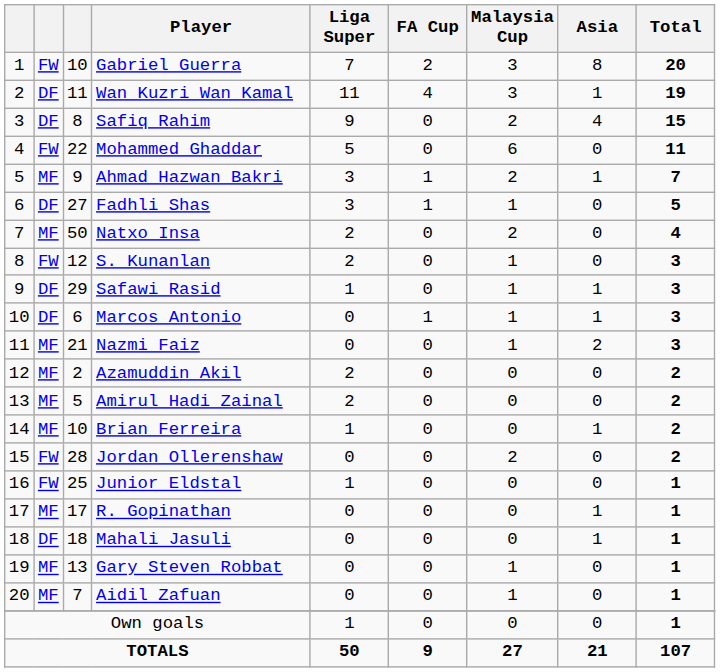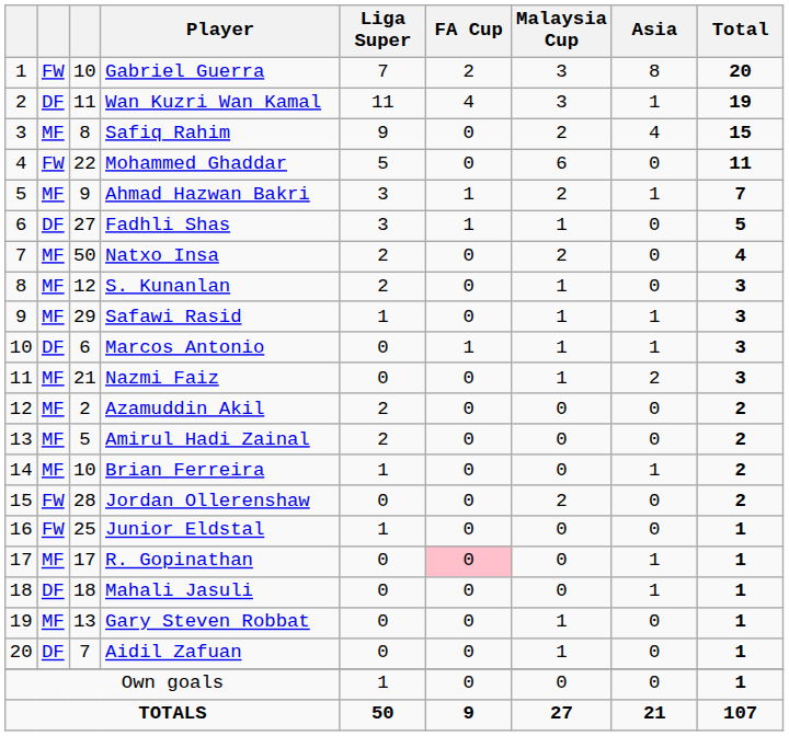 <table class="wikitable sortable" style="font-size: 95%; text-align: center;">
 <tr>
 <th width=10></th>
 <th width=10></th>
 <th width=10></th>
 <th width=150>Player</th>
 <th width=50>Liga Super</th>
 <th width=50>FA Cup</th>
 <th width=50>Malaysia Cup</th>
 <th width=50>Asia</th>
 <th width=50>Total</th>
 </tr>
 <tr>
 <td>1</td>
 <td><a href='#'>FW</a></td>
 <td>10</td>
 <td align=left> <a href='#'>Gabriel Guerra</a></td>
 <td>7</td>
 <td>2</td>
 <td>3</td>
 <td>8</td>
 <td><strong>20</strong></td>
 </tr>
 <tr>
 <td>2</td>
 <td><a href='#'>DF</a></td>
 <td>11</td>
 <td align=left> <a href='#'>Wan Kuzri Wan Kamal</a></td>
 <td>11</td>
 <td>4</td>
 <td>3</td>
 <td>1</td>
 <td><strong>19</strong></td>
 </tr>
 <tr>
 <td>3</td>
-<td><a href='#'>DF</a></td>
+<td><a href='#'>MF</a></td>
 <td>8</td>
 <td align=left> <a href='#'>Safiq Rahim</a></td>
 <td>9</td>
 <td>0</td>
 <td>2</td>
 <td>4</td>
 <td><strong>15</strong></td>
 </tr>
 <tr>
 <td>4</td>
 <td><a href='#'>FW</a></td>
 <td>22</td>
 <td align=left> <a href='#'>Mohammed Ghaddar</a></td>
 <td>5</td>
 <td>0</td>
 <td>6</td>
 <td>0</td>
 <td><strong>11</strong></td>
 </tr>
 <tr>
 <td>5</td>
 <td><a href='#'>MF</a></td>
 <td>9</td>
 <td align=left> <a href='#'>Ahmad Hazwan Bakri</a></td>
 <td>3</td>
 <td>1</td>
 <td>2</td>
 <td>1</td>
 <td><strong>7</strong></td>
 </tr>
 <tr>
 <td>6</td>
 <td><a href='#'>DF</a></td>
 <td>27</td>
 <td align=left> <a href='#'>Fadhli Shas</a></td>
 <td>3</td>
 <td>1</td>
 <td>1</td>
 <td>0</td>
 <td><strong>5</strong></td>
 </tr>
 <tr>
 <td>7</td>
 <td><a href='#'>MF</a></td>
 <td>50</td>
 <td align=left> <a href='#'>Natxo Insa</a></td>
 <td>2</td>
 <td>0</td>
 <td>2</td>
 <td>0</td>
 <td><strong>4</strong></td>
 </tr>
 <tr>
 <td>8</td>
-<td><a href='#'>FW</a></td>
+<td><a href='#'>MF</a></td>
 <td>12</td>
 <td align=left> <a href='#'>S. Kunanlan</a></td>
 <td>2</td>
 <td>0</td>
 <td>1</td>
 <td>0</td>
 <td><strong>3</strong></td>
 </tr>
 <tr>
 <td>9</td>
-<td><a href='#'>DF</a></td>
+<td><a href='#'>MF</a></td>
 <td>29</td>
 <td align=left> <a href='#'>Safawi Rasid</a></td>
 <td>1</td>
 <td>0</td>
 <td>1</td>
 <td>1</td>
 <td><strong>3</strong></td>
 </tr>
 <tr>
 <td>10</td>
 <td><a href='#'>DF</a></td>
 <td>6</td>
 <td align=left> <a href='#'>Marcos Antonio</a></td>
 <td>0</td>
 <td>1</td>
 <td>1</td>
 <td>1</td>
 <td><strong>3</strong></td>
 </tr>
 <tr>
 <td>11</td>
 <td><a href='#'>MF</a></td>
 <td>21</td>
 <td align=left> <a href='#'>Nazmi Faiz</a></td>
 <td>0</td>
 <td>0</td>
 <td>1</td>
 <td>2</td>
 <td><strong>3</strong></td>
 </tr>
 <tr>
 <td>12</td>
 <td><a href='#'>MF</a></td>
 <td>2</td>
 <td align=left> <a href='#'>Azamuddin Akil</a></td>
 <td>2</td>
 <td>0</td>
 <td>0</td>
 <td>0</td>
 <td><strong>2</strong></td>
 </tr>
 <tr>
 <td>13</td>
 <td><a href='#'>MF</a></td>
 <td>5</td>
 <td align=left> <a href='#'>Amirul Hadi Zainal</a></td>
 <td>2</td>
 <td>0</td>
 <td>0</td>
 <td>0</td>
 <td><strong>2</strong></td>
 </tr>
 <tr>
 <td>14</td>
 <td><a href='#'>MF</a></td>
 <td>10</td>
 <td align=left> <a href='#'>Brian Ferreira</a></td>
 <td>1</td>
 <td>0</td>
 <td>0</td>
 <td>1</td>
 <td><strong>2</strong></td>
 </tr>
 <tr>
 <td>15</td>
 <td><a href='#'>FW</a></td>
 <td>28</td>
 <td align=left> <a href='#'>Jordan Ollerenshaw</a></td>
 <td>0</td>
 <td>0</td>
 <td>2</td>
 <td>0</td>
 <td><strong>2</strong></td>
 </tr>
 <tr>
 <td>16</td>
 <td><a href='#'>FW</a></td>
 <td>25</td>
 <td align=left> <a href='#'>Junior Eldstal</a></td>
 <td>1</td>
 <td>0</td>
 <td>0</td>
 <td>0</td>
 <td><strong>1</strong></td>
 </tr>
 <tr>
 <td>17</td>
 <td><a href='#'>MF</a></td>
 <td>17</td>
 <td align=left> <a href='#'>R. Gopinathan</a></td>
 <td>0</td>
-<td>0</td>
+<td style="background: pink;">0</td>
 <td>0</td>
 <td>1</td>
 <td><strong>1</strong></td>
 </tr>
 <tr>
 <td>18</td>
 <td><a href='#'>DF</a></td>
 <td>18</td>
 <td align=left> <a href='#'>Mahali Jasuli</a></td>
 <td>0</td>
 <td>0</td>
 <td>0</td>
 <td>1</td>
 <td><strong>1</strong></td>
 </tr>
 <tr>
 <td>19</td>
 <td><a href='#'>MF</a></td>
 <td>13</td>
 <td align=left> <a href='#'>Gary Steven Robbat</a></td>
 <td>0</td>
 <td>0</td>
 <td>1</td>
 <td>0</td>
 <td><strong>1</strong></td>
 </tr>
 <tr>
 <td>20</td>
-<td><a href='#'>MF</a></td>
+<td><a href='#'>DF</a></td>
 <td>7</td>
 <td align=left> <a href='#'>Aidil Zafuan</a></td>
 <td>0</td>
 <td>0</td>
 <td>1</td>
 <td>0</td>
 <td><strong>1</strong></td>
 </tr>
 <tr>
 </tr>
 <tr class="sortbottom">
 <td colspan="4">Own goals</td>
 <td>1</td>
 <td>0</td>
 <td>0</td>
 <td>0</td>
 <td><strong>1</strong></td>
 </tr>
 <tr class="sortbottom">
 <td colspan=4><strong>TOTALS</strong></td>
 <td><strong>50</strong></td>
 <td><strong>9</strong></td>
 <td><strong>27</strong></td>
 <td><strong>21</strong></td>
 <td><strong>107</strong></td>
 </tr>
 </table>
